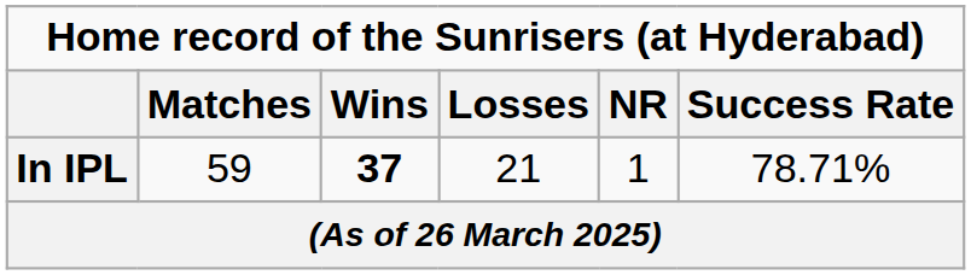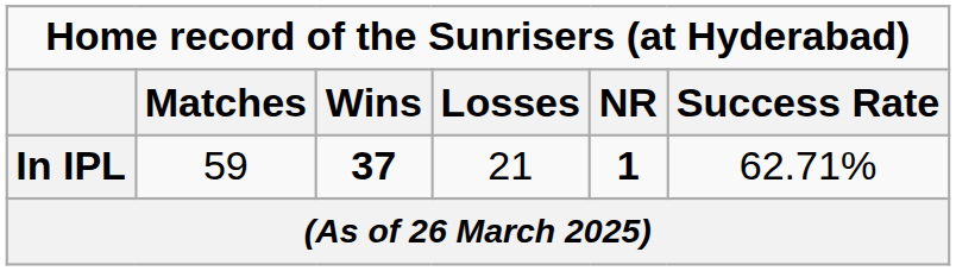 <table class="wikitable sortable" style="float: right; margin-left: 1em; text-align:center;">
 <tr>
 <td colspan=6><strong>Home record of the Sunrisers (at Hyderabad)</strong></td>
 </tr>
 <tr>
 <th></th>
 <th>Matches</th>
 <th>Wins</th>
 <th>Losses</th>
 <th>NR</th>
 <th>Success Rate</th>
 </tr>
 <tr>
 <th>In IPL</th>
 <td>59</td>
 <td><strong>37</strong></td>
 <td>21</td>
-<td>1</td>
-<td>78.71%</td>
+<td><strong>1</strong></td>
+<td>62.71%</td>
 </tr>
 <tr>
 <th colspan="6"><em><small>(As of 26 March 2025)</small></em></th>
 </tr>
 </table>
